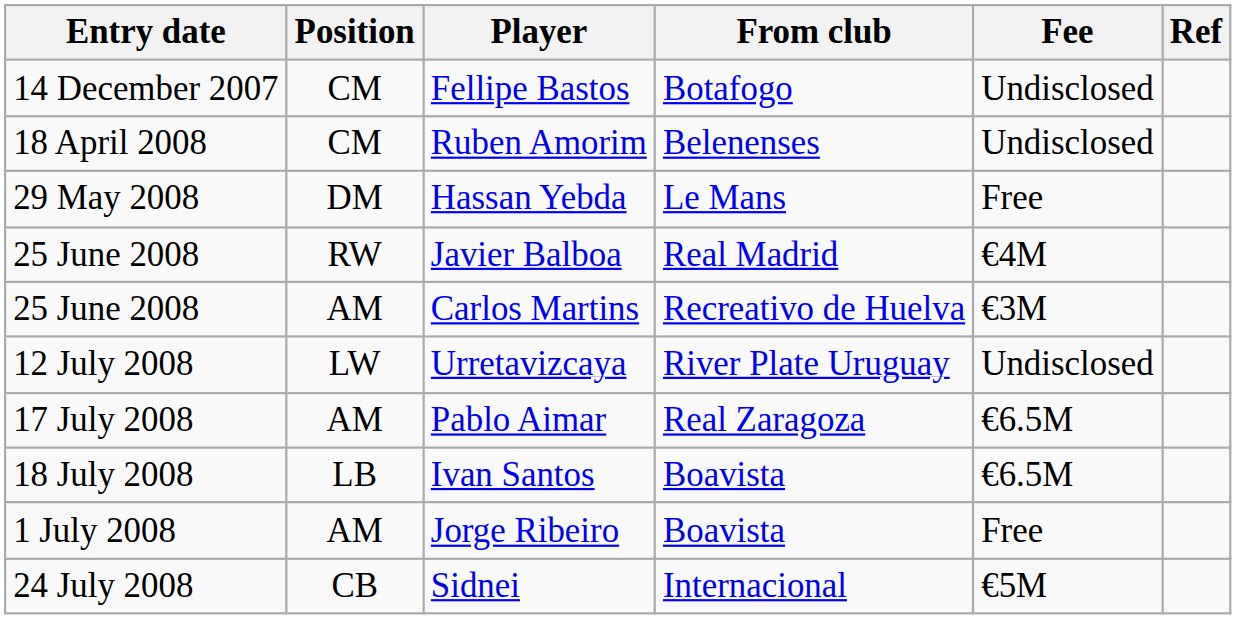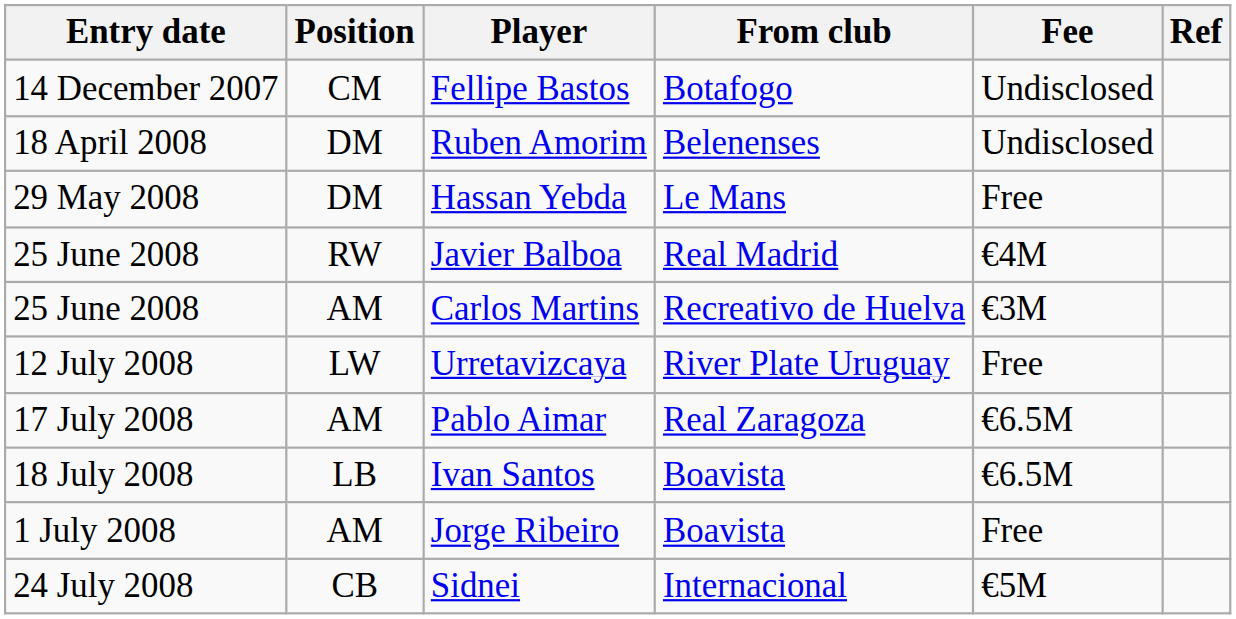 <table class="wikitable sortable">
 <tr>
 <th>Entry date</th>
 <th>Position</th>
 <th>Player</th>
 <th>From club</th>
 <th>Fee</th>
 <th>Ref</th>
 </tr>
 <tr>
 <td>14 December 2007</td>
 <td style="text-align:center;">CM</td>
 <td style="text-align:left;"><a href='#'>Fellipe Bastos</a></td>
 <td style="text-align:left;"><a href='#'>Botafogo</a></td>
 <td>Undisclosed</td>
 <td></td>
 </tr>
 <tr>
 <td>18 April 2008</td>
-<td style="text-align:center;">CM</td>
+<td style="text-align:center;">DM</td>
 <td style="text-align:left;"><a href='#'>Ruben Amorim</a></td>
 <td style="text-align:left;"><a href='#'>Belenenses</a></td>
 <td>Undisclosed</td>
 <td></td>
 </tr>
 <tr>
 <td>29 May 2008</td>
 <td style="text-align:center;">DM</td>
 <td style="text-align:left;"><a href='#'>Hassan Yebda</a></td>
 <td style="text-align:left;"><a href='#'>Le Mans</a></td>
 <td>Free</td>
 <td></td>
 </tr>
 <tr>
 <td>25 June 2008</td>
 <td style="text-align:center;">RW</td>
 <td style="text-align:left;"><a href='#'>Javier Balboa</a></td>
 <td style="text-align:left;"><a href='#'>Real Madrid</a></td>
 <td>€4M</td>
 <td></td>
 </tr>
 <tr>
 <td>25 June 2008</td>
 <td style="text-align:center;">AM</td>
 <td style="text-align:left;"><a href='#'>Carlos Martins</a></td>
 <td style="text-align:left;"><a href='#'>Recreativo de Huelva</a></td>
 <td>€3M</td>
 <td></td>
 </tr>
 <tr>
 <td>12 July 2008</td>
 <td style="text-align:center;">LW</td>
 <td style="text-align:left;"><a href='#'>Urretavizcaya</a></td>
 <td style="text-align:left;"><a href='#'>River Plate Uruguay</a></td>
-<td>Undisclosed</td>
+<td>Free</td>
 <td></td>
 </tr>
 <tr>
 <td>17 July 2008</td>
 <td style="text-align:center;">AM</td>
 <td style="text-align:left;"><a href='#'>Pablo Aimar</a></td>
 <td style="text-align:left;"><a href='#'>Real Zaragoza</a></td>
 <td>€6.5M</td>
 <td></td>
 </tr>
 <tr>
 <td>18 July 2008</td>
 <td style="text-align:center;">LB</td>
 <td style="text-align:left;"><a href='#'>Ivan Santos</a></td>
 <td style="text-align:left;"><a href='#'>Boavista</a></td>
 <td>€6.5M</td>
 <td></td>
 </tr>
 <tr>
 <td>1 July 2008</td>
 <td style="text-align:center;">AM</td>
 <td style="text-align:left;"><a href='#'>Jorge Ribeiro</a></td>
 <td style="text-align:left;"><a href='#'>Boavista</a></td>
 <td>Free</td>
 <td></td>
 </tr>
 <tr>
 <td>24 July 2008</td>
 <td style="text-align:center;">CB</td>
 <td style="text-align:left;"><a href='#'>Sidnei</a></td>
 <td style="text-align:left;"><a href='#'>Internacional</a></td>
 <td>€5M</td>
 <td></td>
 </tr>
 </table>
